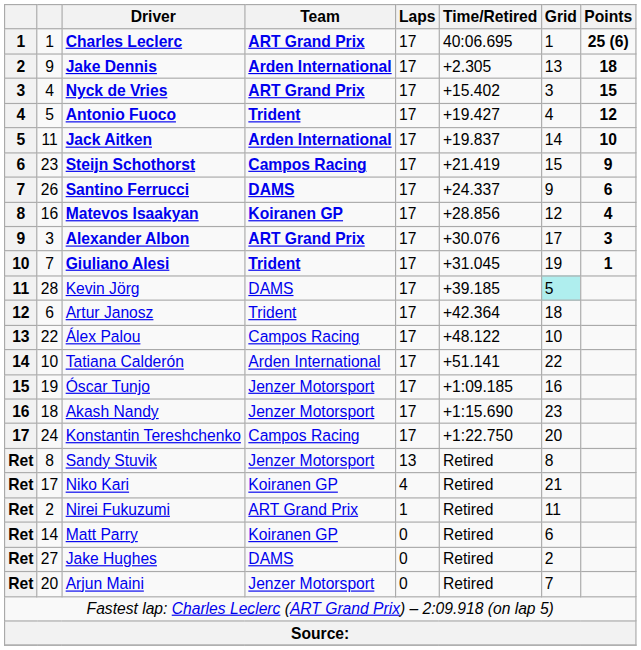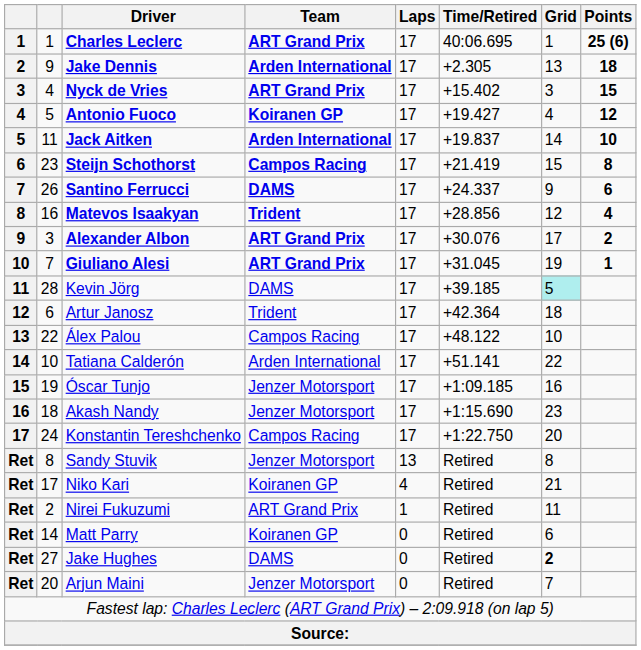 <table class="wikitable" style="font-size:85%">
 <tr>
 <th></th>
 <th></th>
 <th>Driver</th>
 <th>Team</th>
 <th>Laps</th>
 <th>Time/Retired</th>
 <th>Grid</th>
 <th>Points</th>
 </tr>
 <tr>
 <th>1</th>
 <td align="center">1</td>
 <td> <strong><a href='#'>Charles Leclerc</a></strong></td>
 <td><strong><a href='#'>ART Grand Prix</a></strong></td>
 <td>17</td>
 <td>40:06.695</td>
 <td>1</td>
 <td align="center"><strong>25 (6)</strong></td>
 </tr>
 <tr>
 <th>2</th>
 <td align="center">9</td>
 <td> <strong><a href='#'>Jake Dennis</a></strong></td>
 <td><strong><a href='#'>Arden International</a></strong></td>
 <td>17</td>
 <td>+2.305</td>
 <td>13</td>
 <td align="center"><strong>18</strong></td>
 </tr>
 <tr>
 <th>3</th>
 <td align="center">4</td>
 <td> <strong><a href='#'>Nyck de Vries</a></strong></td>
 <td><strong><a href='#'>ART Grand Prix</a></strong></td>
 <td>17</td>
 <td>+15.402</td>
 <td>3</td>
 <td align="center"><strong>15</strong></td>
 </tr>
 <tr>
 <th>4</th>
 <td align="center">5</td>
 <td> <strong><a href='#'>Antonio Fuoco</a></strong></td>
-<td><strong><a href='#'>Trident</a></strong></td>
+<td><strong><a href='#'>Koiranen GP</a></strong></td>
 <td>17</td>
 <td>+19.427</td>
 <td>4</td>
 <td align="center"><strong>12</strong></td>
 </tr>
 <tr>
 <th>5</th>
 <td align="center">11</td>
 <td> <strong><a href='#'>Jack Aitken</a></strong></td>
 <td><strong><a href='#'>Arden International</a></strong></td>
 <td>17</td>
 <td>+19.837</td>
 <td>14</td>
 <td align="center"><strong>10</strong></td>
 </tr>
 <tr>
 <th>6</th>
 <td align="center">23</td>
 <td> <strong><a href='#'>Steijn Schothorst</a></strong></td>
 <td><strong><a href='#'>Campos Racing</a></strong></td>
 <td>17</td>
 <td>+21.419</td>
 <td>15</td>
-<td align="center"><strong>9</strong></td>
+<td align="center"><strong>8</strong></td>
 </tr>
 <tr>
 <th>7</th>
 <td align="center">26</td>
 <td> <strong><a href='#'>Santino Ferrucci</a></strong></td>
 <td><strong><a href='#'>DAMS</a></strong></td>
 <td>17</td>
 <td>+24.337</td>
 <td>9</td>
 <td align="center"><strong>6</strong></td>
 </tr>
 <tr>
 <th>8</th>
 <td align="center">16</td>
 <td> <strong><a href='#'>Matevos Isaakyan</a></strong></td>
-<td><strong><a href='#'>Koiranen GP</a></strong></td>
+<td><strong><a href='#'>Trident</a></strong></td>
 <td>17</td>
 <td>+28.856</td>
 <td>12</td>
 <td align="center"><strong>4</strong></td>
 </tr>
 <tr>
 <th>9</th>
 <td align="center">3</td>
 <td> <strong><a href='#'>Alexander Albon</a></strong></td>
 <td><strong><a href='#'>ART Grand Prix</a></strong></td>
 <td>17</td>
 <td>+30.076</td>
 <td>17</td>
-<td align="center"><strong>3</strong></td>
+<td align="center"><strong>2</strong></td>
 </tr>
 <tr>
 <th>10</th>
 <td align="center">7</td>
 <td> <strong><a href='#'>Giuliano Alesi</a></strong></td>
-<td><strong><a href='#'>Trident</a></strong></td>
+<td><strong><a href='#'>ART Grand Prix</a></strong></td>
 <td>17</td>
 <td>+31.045</td>
 <td>19</td>
 <td align="center"><strong>1</strong></td>
 </tr>
 <tr>
 <th>11</th>
 <td align="center">28</td>
 <td> <a href='#'>Kevin Jörg</a></td>
 <td><a href='#'>DAMS</a></td>
 <td>17</td>
 <td>+39.185</td>
 <td style="background: paleturquoise;">5</td>
 <td></td>
 </tr>
 <tr>
 <th>12</th>
 <td align="center">6</td>
 <td> <a href='#'>Artur Janosz</a></td>
 <td><a href='#'>Trident</a></td>
 <td>17</td>
 <td>+42.364</td>
 <td>18</td>
 <td></td>
 </tr>
 <tr>
 <th>13</th>
 <td align="center">22</td>
 <td> <a href='#'>Álex Palou</a></td>
 <td><a href='#'>Campos Racing</a></td>
 <td>17</td>
 <td>+48.122</td>
 <td>10</td>
 <td></td>
 </tr>
 <tr>
 <th>14</th>
 <td align="center">10</td>
 <td> <a href='#'>Tatiana Calderón</a></td>
 <td><a href='#'>Arden International</a></td>
 <td>17</td>
 <td>+51.141</td>
 <td>22</td>
 <td></td>
 </tr>
 <tr>
 <th>15</th>
 <td align="center">19</td>
 <td> <a href='#'>Óscar Tunjo</a></td>
 <td><a href='#'>Jenzer Motorsport</a></td>
 <td>17</td>
 <td>+1:09.185</td>
 <td>16</td>
 <td></td>
 </tr>
 <tr>
 <th>16</th>
 <td align="center">18</td>
 <td> <a href='#'>Akash Nandy</a></td>
 <td><a href='#'>Jenzer Motorsport</a></td>
 <td>17</td>
 <td>+1:15.690</td>
 <td>23</td>
 <td></td>
 </tr>
 <tr>
 <th>17</th>
 <td align="center">24</td>
 <td> <a href='#'>Konstantin Tereshchenko</a></td>
 <td><a href='#'>Campos Racing</a></td>
 <td>17</td>
 <td>+1:22.750</td>
 <td>20</td>
 <td></td>
 </tr>
 <tr>
 <th>Ret</th>
 <td align="center">8</td>
 <td> <a href='#'>Sandy Stuvik</a></td>
 <td><a href='#'>Jenzer Motorsport</a></td>
 <td>13</td>
 <td>Retired</td>
 <td>8</td>
 <td></td>
 </tr>
 <tr>
 <th>Ret</th>
 <td align="center">17</td>
 <td> <a href='#'>Niko Kari</a></td>
 <td><a href='#'>Koiranen GP</a></td>
 <td>4</td>
 <td>Retired</td>
 <td>21</td>
 <td></td>
 </tr>
 <tr>
 <th>Ret</th>
 <td align="center">2</td>
 <td> <a href='#'>Nirei Fukuzumi</a></td>
 <td><a href='#'>ART Grand Prix</a></td>
 <td>1</td>
 <td>Retired</td>
 <td>11</td>
 <td></td>
 </tr>
 <tr>
 <th>Ret</th>
 <td align="center">14</td>
 <td> <a href='#'>Matt Parry</a></td>
 <td><a href='#'>Koiranen GP</a></td>
 <td>0</td>
 <td>Retired</td>
 <td>6</td>
 <td></td>
 </tr>
 <tr>
 <th>Ret</th>
 <td align="center">27</td>
 <td> <a href='#'>Jake Hughes</a></td>
 <td><a href='#'>DAMS</a></td>
 <td>0</td>
 <td>Retired</td>
-<td>2</td>
+<td><strong>2</strong></td>
 <td></td>
 </tr>
 <tr>
 <th>Ret</th>
 <td align="center">20</td>
 <td> <a href='#'>Arjun Maini</a></td>
 <td><a href='#'>Jenzer Motorsport</a></td>
 <td>0</td>
 <td>Retired</td>
 <td>7</td>
 <td></td>
 </tr>
 <tr>
 <td colspan="8" align="center"><em>Fastest lap:  <a href='#'>Charles Leclerc</a> (<a href='#'>ART Grand Prix</a>) – 2:09.918 (on lap 5)</em></td>
 </tr>
 <tr>
 <th colspan="8">Source:</th>
 </tr>
 <tr>
 </tr>
 </table>
